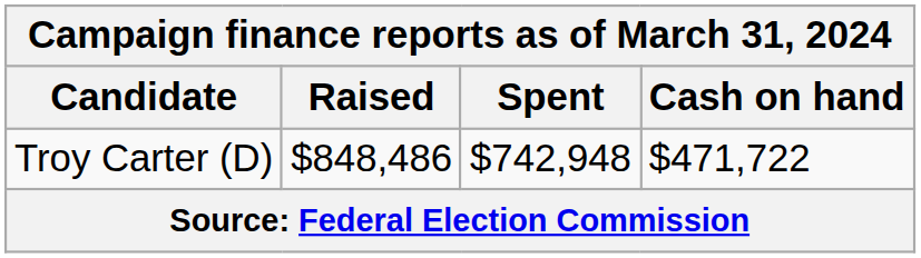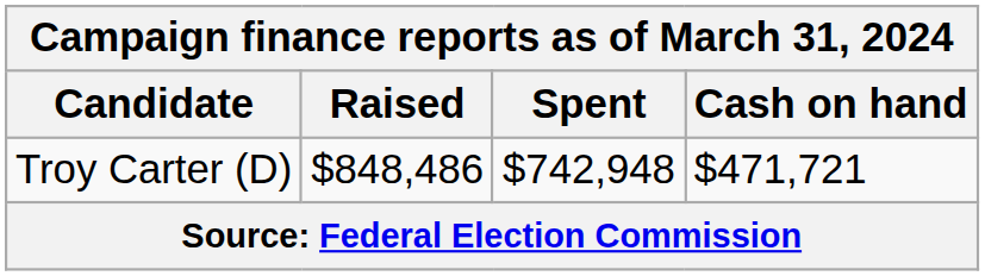 <table class="wikitable sortable">
 <tr>
 <th colspan=4>Campaign finance reports as of March 31, 2024</th>
 </tr>
 <tr style="text-align:center;">
 <th>Candidate</th>
 <th>Raised</th>
 <th>Spent</th>
 <th>Cash on hand</th>
 </tr>
 <tr>
 <td>Troy Carter (D)</td>
 <td>$848,486</td>
 <td>$742,948</td>
-<td>$471,722</td>
+<td>$471,721</td>
 </tr>
 <tr>
 <th colspan="4"><small>Source: <a href='#'>Federal Election Commission</a></small></th>
 </tr>
 </table>
